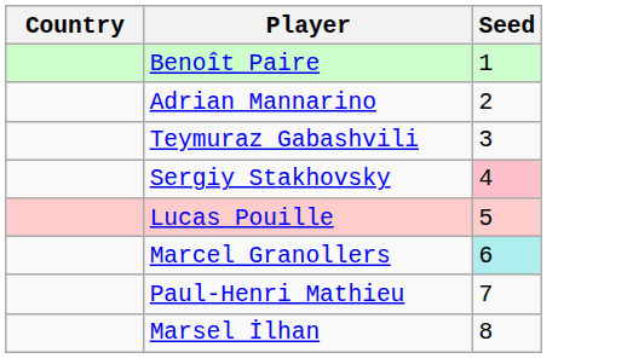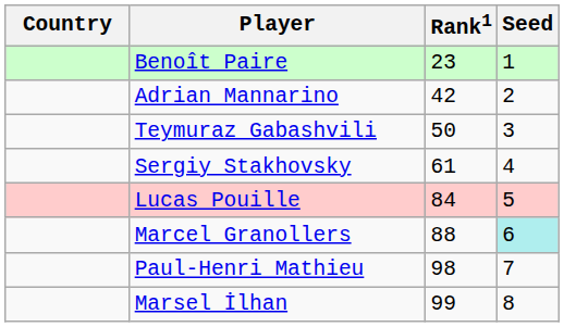 <table class="sortable wikitable">
 <tr>
 <th width="70">Country</th>
 <th width="175">Player</th>
+<th>Rank<sup>1</sup></th>
 <th>Seed</th>
 </tr>
 <tr style="background:#cfc;">
 <td></td>
 <td><a href='#'>Benoît Paire</a></td>
+<td>23</td>
 <td>1</td>
 </tr>
 <tr>
 <td></td>
 <td><a href='#'>Adrian Mannarino</a></td>
+<td>42</td>
 <td>2</td>
 </tr>
 <tr>
 <td></td>
 <td><a href='#'>Teymuraz Gabashvili</a></td>
+<td>50</td>
 <td>3</td>
 </tr>
 <tr>
 <td></td>
 <td><a href='#'>Sergiy Stakhovsky</a></td>
-<td style="background: pink;">4</td>
+<td>61</td>
+<td>4</td>
 </tr>
 <tr style="background:#fcc;">
 <td></td>
 <td><a href='#'>Lucas Pouille</a></td>
+<td>84</td>
 <td>5</td>
 </tr>
 <tr>
 <td></td>
 <td><a href='#'>Marcel Granollers</a></td>
+<td>88</td>
 <td style="background: paleturquoise;">6</td>
 </tr>
 <tr>
 <td></td>
 <td><a href='#'>Paul-Henri Mathieu</a></td>
+<td>98</td>
 <td>7</td>
 </tr>
 <tr>
 <td></td>
 <td><a href='#'>Marsel İlhan</a></td>
+<td>99</td>
 <td>8</td>
 </tr>
 </table>
